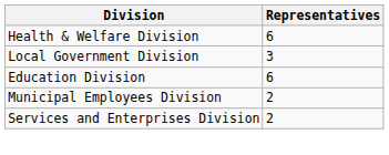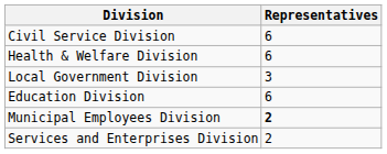 <table class="wikitable sortable">
 <tr>
 <th>Division</th>
 <th>Representatives</th>
+</tr>
+<tr>
+<td>Civil Service Division</td>
+<td>6</td>
 </tr>
 <tr>
 <td>Health & Welfare Division</td>
 <td>6</td>
 </tr>
 <tr>
 <td>Local Government Division</td>
 <td>3</td>
 </tr>
 <tr>
 <td>Education Division</td>
 <td>6</td>
 </tr>
 <tr>
 <td>Municipal Employees Division</td>
-<td>2</td>
+<td><strong>2</strong></td>
 </tr>
 <tr>
 <td>Services and Enterprises Division</td>
 <td>2</td>
 </tr>
 </table>
